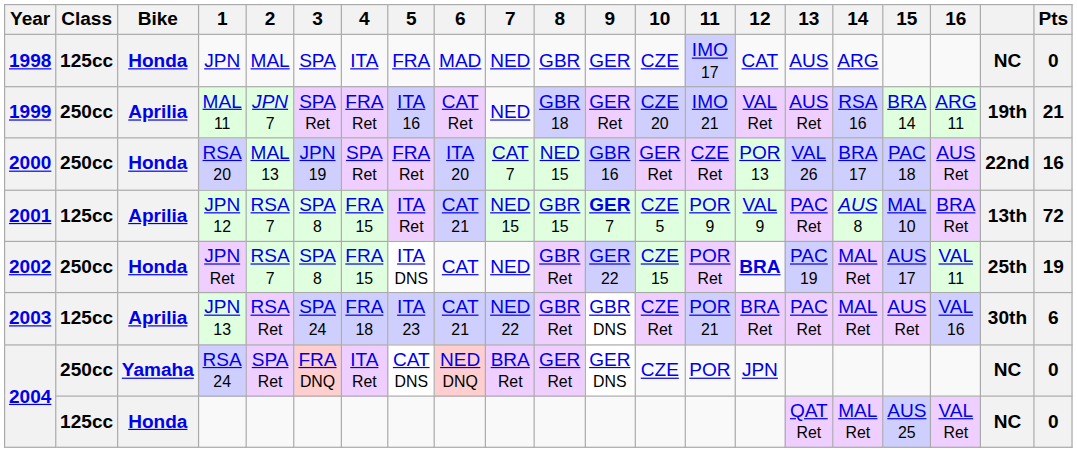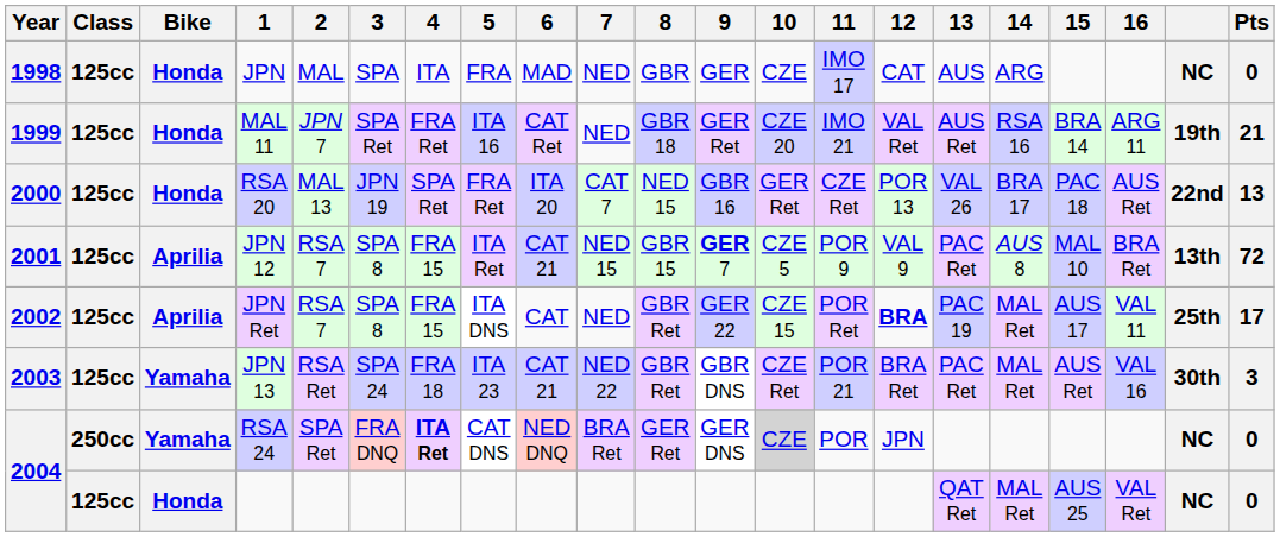 <table class="wikitable" style="text-align:center">
 <tr>
 <th>Year</th>
 <th>Class</th>
 <th>Bike</th>
 <th>1</th>
 <th>2</th>
 <th>3</th>
 <th>4</th>
 <th>5</th>
 <th>6</th>
 <th>7</th>
 <th>8</th>
 <th>9</th>
 <th>10</th>
 <th>11</th>
 <th>12</th>
 <th>13</th>
 <th>14</th>
 <th>15</th>
 <th>16</th>
 <th></th>
 <th>Pts</th>
 </tr>
 <tr>
 <th align="left"><a href='#'>1998</a></th>
 <th align="left">125cc</th>
 <th align="left"><a href='#'>Honda</a></th>
 <td><a href='#'>JPN</a></td>
 <td><a href='#'>MAL</a></td>
 <td><a href='#'>SPA</a></td>
 <td><a href='#'>ITA</a></td>
 <td><a href='#'>FRA</a></td>
 <td><a href='#'>MAD</a></td>
 <td><a href='#'>NED</a></td>
 <td><a href='#'>GBR</a></td>
 <td><a href='#'>GER</a></td>
 <td><a href='#'>CZE</a></td>
 <td style="background:#cfcfff;"><a href='#'>IMO</a><br><small>17</small></td>
 <td><a href='#'>CAT</a></td>
 <td><a href='#'>AUS</a></td>
 <td><a href='#'>ARG</a></td>
 <td></td>
 <td></td>
 <th>NC</th>
 <th>0</th>
 </tr>
 <tr>
 <th align="left"><a href='#'>1999</a></th>
-<th align="left">250cc</th>
-<th align="left"><a href='#'>Aprilia</a></th>
+<th align="left">125cc</th>
+<th align="left"><a href='#'>Honda</a></th>
 <td style="background:#dfffdf;"><a href='#'>MAL</a><br><small>11</small></td>
 <td style="background:#dfffdf;"><em><a href='#'>JPN</a></em><br><small>7</small></td>
 <td style="background:#efcfff;"><a href='#'>SPA</a><br><small>Ret</small></td>
 <td style="background:#efcfff;"><a href='#'>FRA</a><br><small>Ret</small></td>
 <td style="background:#cfcfff;"><a href='#'>ITA</a><br><small>16</small></td>
 <td style="background:#efcfff;"><a href='#'>CAT</a><br><small>Ret</small></td>
 <td><a href='#'>NED</a></td>
 <td style="background:#cfcfff;"><a href='#'>GBR</a><br><small>18</small></td>
 <td style="background:#efcfff;"><a href='#'>GER</a><br><small>Ret</small></td>
 <td style="background:#cfcfff;"><a href='#'>CZE</a><br><small>20</small></td>
 <td style="background:#cfcfff;"><a href='#'>IMO</a><br><small>21</small></td>
 <td style="background:#efcfff;"><a href='#'>VAL</a><br><small>Ret</small></td>
 <td style="background:#efcfff;"><a href='#'>AUS</a><br><small>Ret</small></td>
 <td style="background:#cfcfff;"><a href='#'>RSA</a><br><small>16</small></td>
 <td style="background:#dfffdf;"><a href='#'>BRA</a><br><small>14</small></td>
 <td style="background:#dfffdf;"><a href='#'>ARG</a><br><small>11</small></td>
 <th>19th</th>
 <th>21</th>
 </tr>
 <tr>
 <th align="left"><a href='#'>2000</a></th>
-<th align="left">250cc</th>
+<th align="left">125cc</th>
 <th align="left"><a href='#'>Honda</a></th>
 <td style="background:#cfcfff;"><a href='#'>RSA</a><br><small>20</small></td>
 <td style="background:#dfffdf;"><a href='#'>MAL</a><br><small>13</small></td>
 <td style="background:#cfcfff;"><a href='#'>JPN</a><br><small>19</small></td>
 <td style="background:#efcfff;"><a href='#'>SPA</a><br><small>Ret</small></td>
 <td style="background:#efcfff;"><a href='#'>FRA</a><br><small>Ret</small></td>
 <td style="background:#cfcfff;"><a href='#'>ITA</a><br><small>20</small></td>
 <td style="background:#dfffdf;"><a href='#'>CAT</a><br><small>7</small></td>
 <td style="background:#dfffdf;"><a href='#'>NED</a><br><small>15</small></td>
 <td style="background:#cfcfff;"><a href='#'>GBR</a><br><small>16</small></td>
 <td style="background:#efcfff;"><a href='#'>GER</a><br><small>Ret</small></td>
 <td style="background:#efcfff;"><a href='#'>CZE</a><br><small>Ret</small></td>
 <td style="background:#dfffdf;"><a href='#'>POR</a><br><small>13</small></td>
 <td style="background:#cfcfff;"><a href='#'>VAL</a><br><small>26</small></td>
 <td style="background:#cfcfff;"><a href='#'>BRA</a><br><small>17</small></td>
 <td style="background:#cfcfff;"><a href='#'>PAC</a><br><small>18</small></td>
 <td style="background:#efcfff;"><a href='#'>AUS</a><br><small>Ret</small></td>
 <th>22nd</th>
-<th>16</th>
+<th>13</th>
 </tr>
 <tr>
 <th align="left"><a href='#'>2001</a></th>
 <th align="left">125cc</th>
 <th align="left"><a href='#'>Aprilia</a></th>
 <td style="background:#dfffdf;"><a href='#'>JPN</a><br><small>12</small></td>
 <td style="background:#dfffdf;"><a href='#'>RSA</a><br><small>7</small></td>
 <td style="background:#dfffdf;"><a href='#'>SPA</a><br><small>8</small></td>
 <td style="background:#dfffdf;"><a href='#'>FRA</a><br><small>15</small></td>
 <td style="background:#efcfff;"><a href='#'>ITA</a><br><small>Ret</small></td>
 <td style="background:#cfcfff;"><a href='#'>CAT</a><br><small>21</small></td>
 <td style="background:#dfffdf;"><a href='#'>NED</a><br><small>15</small></td>
 <td style="background:#dfffdf;"><a href='#'>GBR</a><br><small>15</small></td>
 <td style="background:#dfffdf;"><strong><a href='#'>GER</a></strong><br><small>7</small></td>
 <td style="background:#dfffdf;"><a href='#'>CZE</a><br><small>5</small></td>
 <td style="background:#dfffdf;"><a href='#'>POR</a><br><small>9</small></td>
 <td style="background:#dfffdf;"><a href='#'>VAL</a><br><small>9</small></td>
 <td style="background:#efcfff;"><a href='#'>PAC</a><br><small>Ret</small></td>
 <td style="background:#dfffdf;"><em><a href='#'>AUS</a></em><br><small>8</small></td>
 <td style="background:#cfcfff;"><a href='#'>MAL</a><br><small>10</small></td>
 <td style="background:#efcfff;"><a href='#'>BRA</a><br><small>Ret</small></td>
 <th>13th</th>
 <th>72</th>
 </tr>
 <tr>
 <th align="left"><a href='#'>2002</a></th>
-<th align="left">250cc</th>
-<th align="left"><a href='#'>Honda</a></th>
+<th align="left">125cc</th>
+<th align="left"><a href='#'>Aprilia</a></th>
 <td style="background:#efcfff;"><a href='#'>JPN</a><br><small>Ret</small></td>
 <td style="background:#dfffdf;"><a href='#'>RSA</a><br><small>7</small></td>
 <td style="background:#dfffdf;"><a href='#'>SPA</a><br><small>8</small></td>
 <td style="background:#dfffdf;"><a href='#'>FRA</a><br><small>15</small></td>
 <td style="background:#ffffff;"><a href='#'>ITA</a><br><small>DNS</small></td>
 <td><a href='#'>CAT</a></td>
 <td><a href='#'>NED</a></td>
 <td style="background:#efcfff;"><a href='#'>GBR</a><br><small>Ret</small></td>
 <td style="background:#cfcfff;"><a href='#'>GER</a><br><small>22</small></td>
 <td style="background:#dfffdf;"><a href='#'>CZE</a><br><small>15</small></td>
 <td style="background:#efcfff;"><a href='#'>POR</a><br><small>Ret</small></td>
 <td><strong><a href='#'>BRA</a></strong></td>
 <td style="background:#cfcfff;"><a href='#'>PAC</a><br><small>19</small></td>
 <td style="background:#efcfff;"><a href='#'>MAL</a><br><small>Ret</small></td>
 <td style="background:#cfcfff;"><a href='#'>AUS</a><br><small>17</small></td>
 <td style="background:#dfffdf;"><a href='#'>VAL</a><br><small>11</small></td>
 <th>25th</th>
-<th>19</th>
+<th>17</th>
 </tr>
 <tr>
 <th align="left"><a href='#'>2003</a></th>
 <th align="left">125cc</th>
-<th align="left"><a href='#'>Aprilia</a></th>
+<th align="left"><a href='#'>Yamaha</a></th>
 <td style="background:#dfffdf;"><a href='#'>JPN</a><br><small>13</small></td>
 <td style="background:#efcfff;"><a href='#'>RSA</a><br><small>Ret</small></td>
 <td style="background:#cfcfff;"><a href='#'>SPA</a><br><small>24</small></td>
 <td style="background:#cfcfff;"><a href='#'>FRA</a><br><small>18</small></td>
 <td style="background:#cfcfff;"><a href='#'>ITA</a><br><small>23</small></td>
 <td style="background:#cfcfff;"><a href='#'>CAT</a><br><small>21</small></td>
 <td style="background:#cfcfff;"><a href='#'>NED</a><br><small>22</small></td>
 <td style="background:#efcfff;"><a href='#'>GBR</a><br><small>Ret</small></td>
 <td style="background:#ffffff;"><a href='#'>GBR</a><br><small>DNS</small></td>
 <td style="background:#efcfff;"><a href='#'>CZE</a><br><small>Ret</small></td>
 <td style="background:#cfcfff;"><a href='#'>POR</a><br><small>21</small></td>
 <td style="background:#efcfff;"><a href='#'>BRA</a><br><small>Ret</small></td>
 <td style="background:#efcfff;"><a href='#'>PAC</a><br><small>Ret</small></td>
 <td style="background:#efcfff;"><a href='#'>MAL</a><br><small>Ret</small></td>
 <td style="background:#efcfff;"><a href='#'>AUS</a><br><small>Ret</small></td>
 <td style="background:#cfcfff;"><a href='#'>VAL</a><br><small>16</small></td>
 <th>30th</th>
-<th>6</th>
+<th>3</th>
 </tr>
 <tr>
 <th align="left" rowspan=2><a href='#'>2004</a></th>
 <th align="left">250cc</th>
 <th align="left"><a href='#'>Yamaha</a></th>
 <td style="background:#cfcfff;"><a href='#'>RSA</a><br><small>24</small></td>
 <td style="background:#efcfff;"><a href='#'>SPA</a><br><small>Ret</small></td>
 <td style="background:#ffcfcf;"><a href='#'>FRA</a><br><small>DNQ</small></td>
-<td style="background:#efcfff;"><a href='#'>ITA</a><br><small>Ret</small></td>
+<td style="background:#efcfff;"><strong><a href='#'>ITA</a><br><small>Ret</small></strong></td>
 <td style="background:#ffffff;"><a href='#'>CAT</a><br><small>DNS</small></td>
 <td style="background:#ffcfcf;"><a href='#'>NED</a><br><small>DNQ</small></td>
 <td style="background:#efcfff;"><a href='#'>BRA</a><br><small>Ret</small></td>
 <td style="background:#efcfff;"><a href='#'>GER</a><br><small>Ret</small></td>
 <td style="background:#ffffff;"><a href='#'>GER</a><br><small>DNS</small></td>
-<td><a href='#'>CZE</a></td>
+<td style="background: lightgrey;"><a href='#'>CZE</a></td>
 <td><a href='#'>POR</a></td>
 <td><a href='#'>JPN</a></td>
 <td></td>
 <td></td>
 <td></td>
 <td></td>
 <th>NC</th>
 <th>0</th>
 </tr>
 <tr>
 <th align="left">125cc</th>
 <th align="left"><a href='#'>Honda</a></th>
 <td></td>
 <td></td>
 <td></td>
 <td></td>
 <td></td>
 <td></td>
 <td></td>
 <td></td>
 <td></td>
 <td></td>
 <td></td>
 <td></td>
 <td style="background:#efcfff;"><a href='#'>QAT</a><br><small>Ret</small></td>
 <td style="background:#efcfff;"><a href='#'>MAL</a><br><small>Ret</small></td>
 <td style="background:#cfcfff;"><a href='#'>AUS</a><br><small>25</small></td>
 <td style="background:#efcfff;"><a href='#'>VAL</a><br><small>Ret</small></td>
 <th>NC</th>
 <th>0</th>
 </tr>
 </table>
